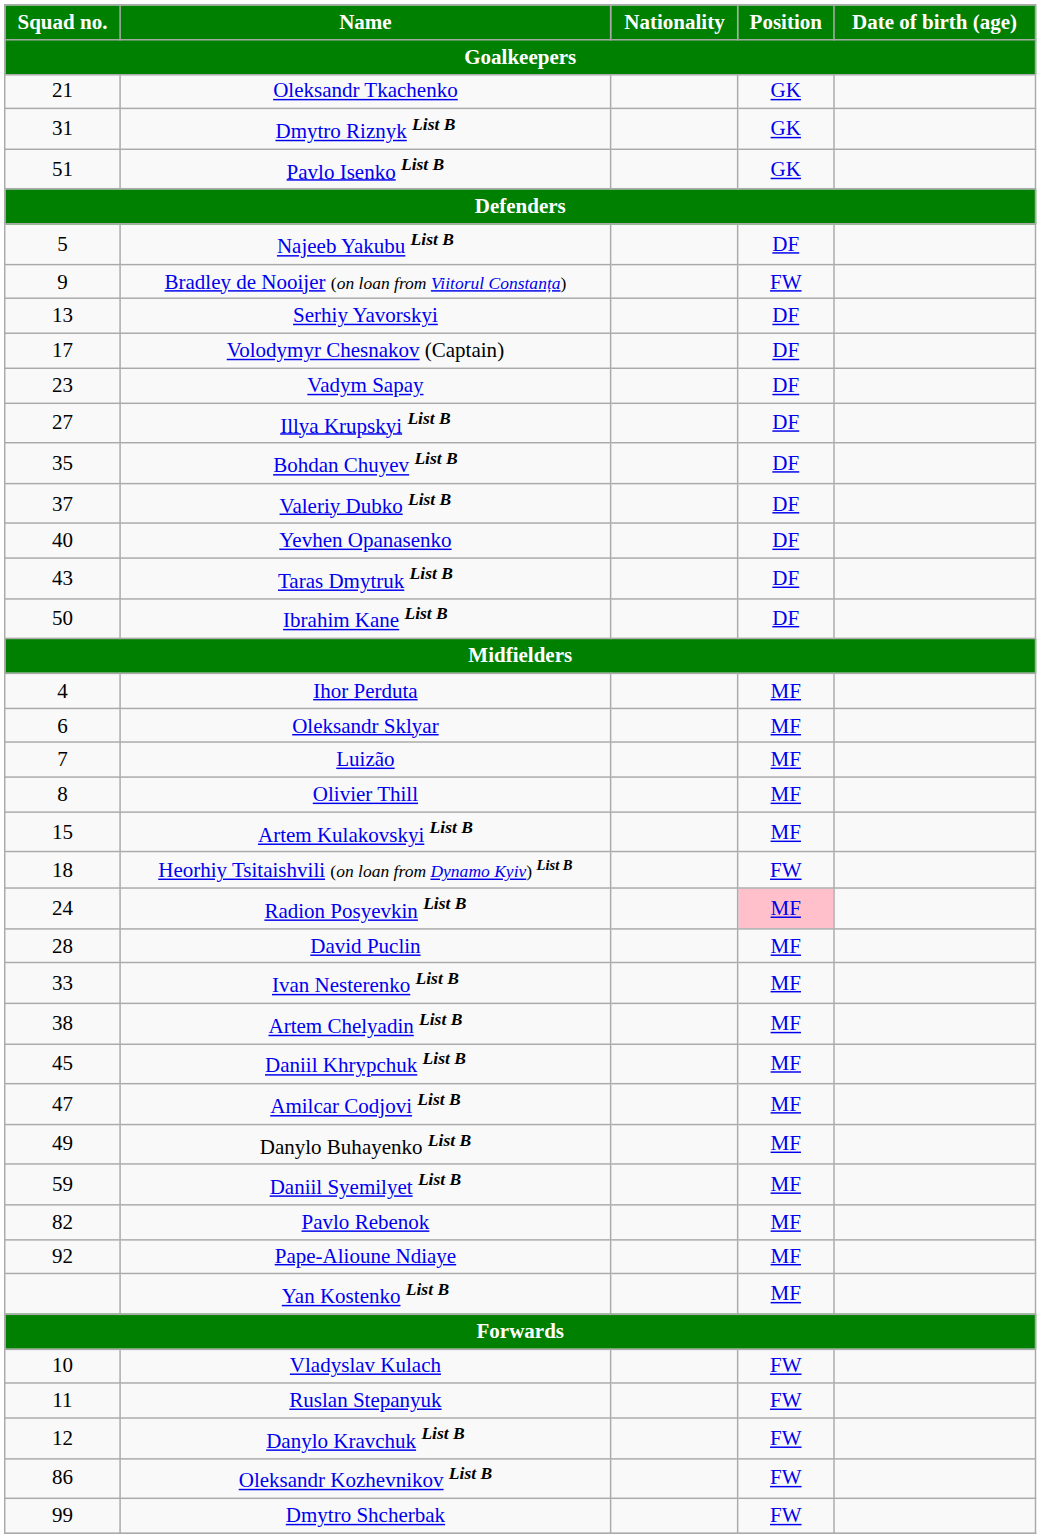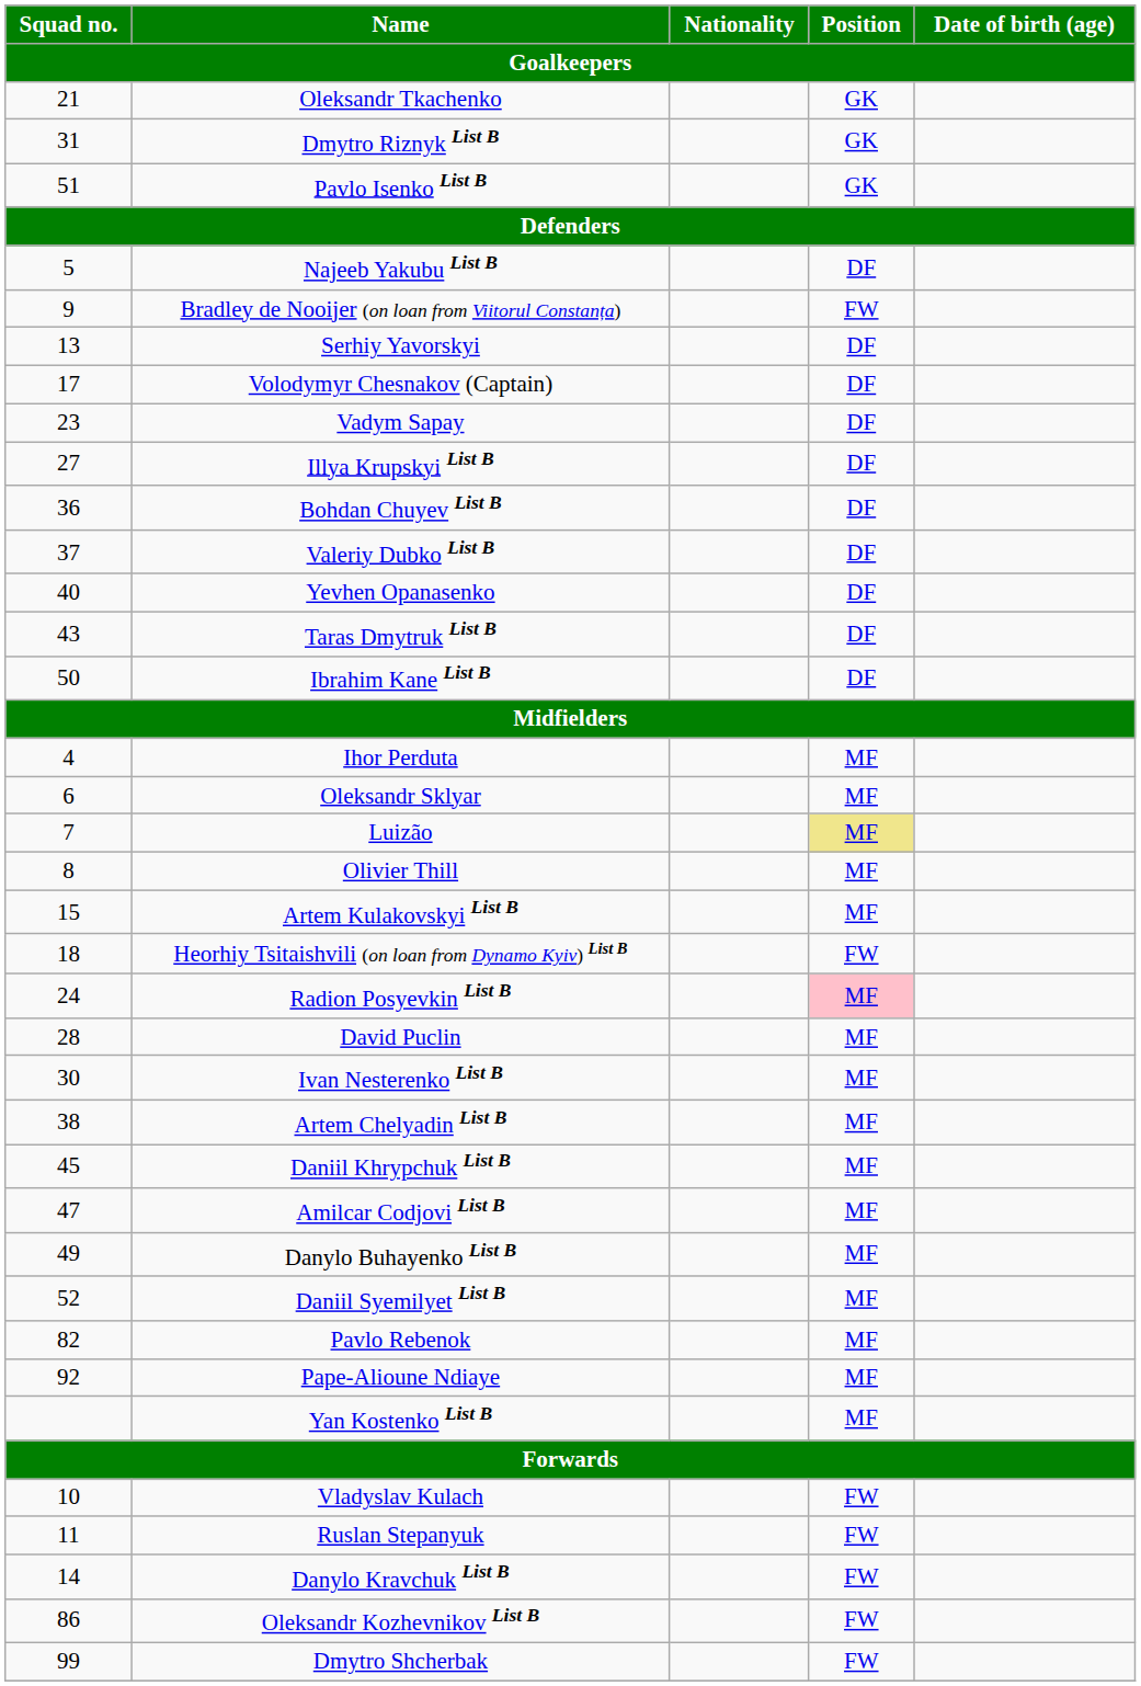 <table class="wikitable" style="text-align:center; font-size:90%; width:80%">
 <tr>
 <th style="background:green; color:white; text-align:center">Squad no.</th>
 <th style="background:green; color:white; text-align:center">Name</th>
 <th style="background:green; color:white; text-align:center">Nationality</th>
 <th style="background:green; color:white; text-align:center">Position</th>
 <th style="background:green; color:white; text-align:center">Date of birth (age)</th>
 </tr>
 <tr>
 <th colspan="6" style="background:green; color:white; text-align:center">Goalkeepers</th>
 </tr>
 <tr>
 <td>21</td>
 <td><a href='#'>Oleksandr Tkachenko</a></td>
 <td></td>
 <td><a href='#'>GK</a></td>
 <td></td>
 </tr>
 <tr>
 <td>31</td>
 <td><a href='#'>Dmytro Riznyk</a> <sup><strong><em>List B</em></strong></sup></td>
 <td></td>
 <td><a href='#'>GK</a></td>
 <td></td>
 </tr>
 <tr>
 <td>51</td>
 <td><a href='#'>Pavlo Isenko</a> <sup><strong><em>List B</em></strong></sup></td>
 <td></td>
 <td><a href='#'>GK</a></td>
 <td></td>
 </tr>
 <tr>
 <th colspan="6" style="background:green; color:white; text-align:center">Defenders</th>
 </tr>
 <tr>
 <td>5</td>
 <td><a href='#'>Najeeb Yakubu</a> <sup><strong><em>List B</em></strong></sup></td>
 <td></td>
 <td><a href='#'>DF</a></td>
 <td></td>
 </tr>
 <tr>
 <td>9</td>
 <td><a href='#'>Bradley de Nooijer</a> <small> (<em>on loan from <a href='#'>Viitorul Constanța</a></em>) </small></td>
 <td></td>
 <td><a href='#'>FW</a></td>
 <td></td>
 </tr>
 <tr>
 <td>13</td>
 <td><a href='#'>Serhiy Yavorskyi</a></td>
 <td></td>
 <td><a href='#'>DF</a></td>
 <td></td>
 </tr>
 <tr>
 <td>17</td>
 <td><a href='#'>Volodymyr Chesnakov</a> (Captain)</td>
 <td></td>
 <td><a href='#'>DF</a></td>
 <td></td>
 </tr>
 <tr>
 <td>23</td>
 <td><a href='#'>Vadym Sapay</a></td>
 <td></td>
 <td><a href='#'>DF</a></td>
 <td></td>
 </tr>
 <tr>
 <td>27</td>
 <td><a href='#'>Illya Krupskyi</a> <sup><strong><em>List B</em></strong></sup></td>
 <td></td>
 <td><a href='#'>DF</a></td>
 <td></td>
 </tr>
 <tr>
-<td>35</td>
+<td>36</td>
 <td><a href='#'>Bohdan Chuyev</a> <sup><strong><em>List B</em></strong></sup></td>
 <td></td>
 <td><a href='#'>DF</a></td>
 <td></td>
 </tr>
 <tr>
 <td>37</td>
 <td><a href='#'>Valeriy Dubko</a> <sup><strong><em>List B</em></strong></sup></td>
 <td></td>
 <td><a href='#'>DF</a></td>
 <td></td>
 </tr>
 <tr>
 <td>40</td>
 <td><a href='#'>Yevhen Opanasenko</a></td>
 <td></td>
 <td><a href='#'>DF</a></td>
 <td></td>
 </tr>
 <tr>
 <td>43</td>
 <td><a href='#'>Taras Dmytruk</a> <sup><strong><em>List B</em></strong></sup></td>
 <td></td>
 <td><a href='#'>DF</a></td>
 <td></td>
 </tr>
 <tr>
 <td>50</td>
 <td><a href='#'>Ibrahim Kane</a> <sup><strong><em>List B</em></strong></sup></td>
 <td></td>
 <td><a href='#'>DF</a></td>
 <td></td>
 </tr>
 <tr>
 <th colspan="6" style="background:green; color:white; text-align:center">Midfielders</th>
 </tr>
 <tr>
 <td>4</td>
 <td><a href='#'>Ihor Perduta</a></td>
 <td></td>
 <td><a href='#'>MF</a></td>
 <td></td>
 </tr>
 <tr>
 <td>6</td>
 <td><a href='#'>Oleksandr Sklyar</a></td>
 <td></td>
 <td><a href='#'>MF</a></td>
 <td></td>
 </tr>
 <tr>
 <td>7</td>
 <td><a href='#'>Luizão</a></td>
 <td></td>
-<td><a href='#'>MF</a></td>
+<td style="background: khaki;"><a href='#'>MF</a></td>
 <td></td>
 </tr>
 <tr>
 <td>8</td>
 <td><a href='#'>Olivier Thill</a></td>
 <td></td>
 <td><a href='#'>MF</a></td>
 <td></td>
 </tr>
 <tr>
 <td>15</td>
 <td><a href='#'>Artem Kulakovskyi</a> <sup><strong><em>List B</em></strong></sup></td>
 <td></td>
 <td><a href='#'>MF</a></td>
 <td></td>
 </tr>
 <tr>
 <td>18</td>
 <td><a href='#'>Heorhiy Tsitaishvili</a> <small> (<em>on loan from <a href='#'>Dynamo Kyiv</a></em>) <sup><strong><em>List B</em></strong></sup></small></td>
 <td></td>
 <td><a href='#'>FW</a></td>
 <td></td>
 </tr>
 <tr>
 <td>24</td>
 <td><a href='#'>Radion Posyevkin</a> <sup><strong><em>List B</em></strong></sup></td>
 <td></td>
 <td style="background: pink;"><a href='#'>MF</a></td>
 <td></td>
 </tr>
 <tr>
 <td>28</td>
 <td><a href='#'>David Puclin</a></td>
 <td></td>
 <td><a href='#'>MF</a></td>
 <td></td>
 </tr>
 <tr>
-<td>33</td>
+<td>30</td>
 <td><a href='#'>Ivan Nesterenko</a> <sup><strong><em>List B</em></strong></sup></td>
 <td></td>
 <td><a href='#'>MF</a></td>
 <td></td>
 </tr>
 <tr>
 <td>38</td>
 <td><a href='#'>Artem Chelyadin</a> <sup><strong><em>List B</em></strong></sup></td>
 <td></td>
 <td><a href='#'>MF</a></td>
 <td></td>
 </tr>
 <tr>
 <td>45</td>
 <td><a href='#'>Daniil Khrypchuk</a> <sup><strong><em>List B</em></strong></sup></td>
 <td></td>
 <td><a href='#'>MF</a></td>
 <td></td>
 </tr>
 <tr>
 <td>47</td>
 <td><a href='#'>Amilcar Codjovi</a> <sup><strong><em>List B</em></strong></sup></td>
 <td></td>
 <td><a href='#'>MF</a></td>
 <td></td>
 </tr>
 <tr>
 <td>49</td>
 <td>Danylo Buhayenko <sup><strong><em>List B</em></strong></sup></td>
 <td></td>
 <td><a href='#'>MF</a></td>
 <td></td>
 </tr>
 <tr>
-<td>59</td>
+<td>52</td>
 <td><a href='#'>Daniil Syemilyet</a> <sup><strong><em>List B</em></strong></sup></td>
 <td></td>
 <td><a href='#'>MF</a></td>
 <td></td>
 </tr>
 <tr>
 <td>82</td>
 <td><a href='#'>Pavlo Rebenok</a></td>
 <td></td>
 <td><a href='#'>MF</a></td>
 <td></td>
 </tr>
 <tr>
 <td>92</td>
 <td><a href='#'>Pape-Alioune Ndiaye</a></td>
 <td></td>
 <td><a href='#'>MF</a></td>
 <td></td>
 </tr>
 <tr>
 <td></td>
 <td><a href='#'>Yan Kostenko</a> <sup><strong><em>List B</em></strong></sup></td>
 <td></td>
 <td><a href='#'>MF</a></td>
 <td></td>
 </tr>
 <tr>
 <th colspan="7" style="background:green; color:white; text-align:center">Forwards</th>
 </tr>
 <tr>
 <td>10</td>
 <td><a href='#'>Vladyslav Kulach</a></td>
 <td></td>
 <td><a href='#'>FW</a></td>
 <td></td>
 </tr>
 <tr>
 <td>11</td>
 <td><a href='#'>Ruslan Stepanyuk</a></td>
 <td></td>
 <td><a href='#'>FW</a></td>
 <td></td>
 </tr>
 <tr>
-<td>12</td>
+<td>14</td>
 <td><a href='#'>Danylo Kravchuk</a> <sup><strong><em>List B</em></strong></sup></td>
 <td></td>
 <td><a href='#'>FW</a></td>
 <td></td>
 </tr>
 <tr>
 <td>86</td>
 <td><a href='#'>Oleksandr Kozhevnikov</a> <sup><strong><em>List B</em></strong></sup></td>
 <td></td>
 <td><a href='#'>FW</a></td>
 <td></td>
 </tr>
 <tr>
 <td>99</td>
 <td><a href='#'>Dmytro Shcherbak</a></td>
 <td></td>
 <td><a href='#'>FW</a></td>
 <td></td>
 </tr>
 <tr>
 </tr>
 </table>
